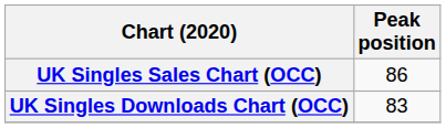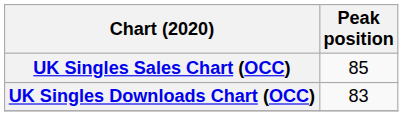 <table class="wikitable sortable plainrowheaders" style="text-align:center">
 <tr>
 <th scope="col">Chart (2020)</th>
 <th scope="col">Peak<br> position</th>
 </tr>
 <tr>
 <th scope="row"><a href='#'>UK Singles Sales Chart</a> (<a href='#'>OCC</a>)</th>
-<td>86</td>
+<td>85</td>
 </tr>
 <tr>
 <th scope="row"><a href='#'>UK Singles Downloads Chart</a> (<a href='#'>OCC</a>)</th>
 <td>83</td>
 </tr>
 <tr>
 </tr>
 </table>
